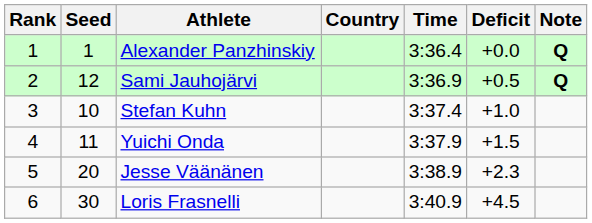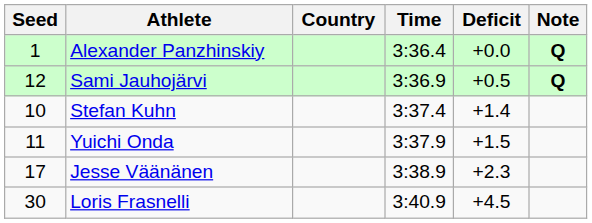 <table class="wikitable sortable" style="text-align:center" width=55%>
 <tr>
-<th>Rank</th>
 <th>Seed</th>
 <th>Athlete</th>
 <th>Country</th>
 <th>Time</th>
 <th>Deficit</th>
 <th>Note</th>
 </tr>
 <tr bgcolor="#ccffcc">
 <td>1</td>
-<td>1</td>
 <td align="left"><a href='#'>Alexander Panzhinskiy</a></td>
 <td align="left"></td>
 <td>3:36.4</td>
 <td>+0.0</td>
 <td><strong>Q</strong></td>
 </tr>
 <tr bgcolor="#ccffcc">
-<td>2</td>
 <td>12</td>
 <td align="left"><a href='#'>Sami Jauhojärvi</a></td>
 <td align="left"></td>
 <td>3:36.9</td>
 <td>+0.5</td>
 <td><strong>Q</strong></td>
 </tr>
 <tr>
-<td>3</td>
 <td>10</td>
 <td align="left"><a href='#'>Stefan Kuhn</a></td>
 <td align="left"></td>
 <td>3:37.4</td>
-<td>+1.0</td>
+<td>+1.4</td>
 <td></td>
 </tr>
 <tr>
-<td>4</td>
 <td>11</td>
 <td align="left"><a href='#'>Yuichi Onda</a></td>
 <td align="left"></td>
 <td>3:37.9</td>
 <td>+1.5</td>
 <td></td>
 </tr>
 <tr>
-<td>5</td>
-<td>20</td>
+<td>17</td>
 <td align="left"><a href='#'>Jesse Väänänen</a></td>
 <td align="left"></td>
 <td>3:38.9</td>
 <td>+2.3</td>
 <td></td>
 </tr>
 <tr>
-<td>6</td>
 <td>30</td>
 <td align="left"><a href='#'>Loris Frasnelli</a></td>
 <td align="left"></td>
 <td>3:40.9</td>
 <td>+4.5</td>
 <td></td>
 </tr>
 </table>
